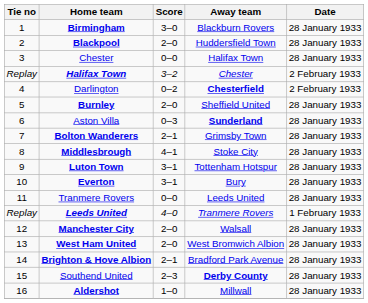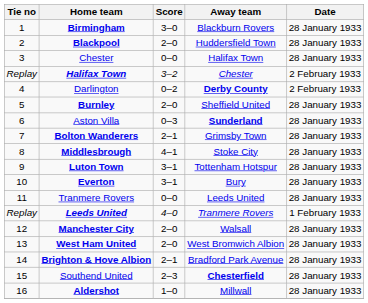 <table class="wikitable" style="text-align: center">
 <tr>
 <th>Tie no</th>
 <th>Home team</th>
 <th>Score</th>
 <th>Away team</th>
 <th>Date</th>
 </tr>
 <tr>
 <td>1</td>
 <td><strong><a href='#'>Birmingham</a></strong></td>
 <td>3–0</td>
 <td><a href='#'>Blackburn Rovers</a></td>
 <td>28 January 1933</td>
 </tr>
 <tr>
 <td>2</td>
 <td><strong><a href='#'>Blackpool</a></strong></td>
 <td>2–0</td>
 <td><a href='#'>Huddersfield Town</a></td>
 <td>28 January 1933</td>
 </tr>
 <tr>
 <td>3</td>
 <td><a href='#'>Chester</a></td>
 <td>0–0</td>
 <td><a href='#'>Halifax Town</a></td>
 <td>28 January 1933</td>
 </tr>
 <tr>
 <td><em>Replay</em></td>
 <td><strong><em><a href='#'>Halifax Town</a></em></strong></td>
 <td><em>3–2</em></td>
 <td><em><a href='#'>Chester</a></em></td>
 <td>2 February 1933</td>
 </tr>
 <tr>
 <td>4</td>
 <td><a href='#'>Darlington</a></td>
 <td>0–2</td>
-<td><strong><a href='#'>Chesterfield</a></strong></td>
+<td><strong><a href='#'>Derby County</a></strong></td>
 <td>2 February 1933</td>
 </tr>
 <tr>
 <td>5</td>
 <td><strong><a href='#'>Burnley</a></strong></td>
 <td>2–0</td>
 <td><a href='#'>Sheffield United</a></td>
 <td>28 January 1933</td>
 </tr>
 <tr>
 <td>6</td>
 <td><a href='#'>Aston Villa</a></td>
 <td>0–3</td>
 <td><strong><a href='#'>Sunderland</a></strong></td>
 <td>28 January 1933</td>
 </tr>
 <tr>
 <td>7</td>
 <td><strong><a href='#'>Bolton Wanderers</a></strong></td>
 <td>2–1</td>
 <td><a href='#'>Grimsby Town</a></td>
 <td>28 January 1933</td>
 </tr>
 <tr>
 <td>8</td>
 <td><strong><a href='#'>Middlesbrough</a></strong></td>
 <td>4–1</td>
 <td><a href='#'>Stoke City</a></td>
 <td>28 January 1933</td>
 </tr>
 <tr>
 <td>9</td>
 <td><strong><a href='#'>Luton Town</a></strong></td>
 <td>3–1</td>
 <td><a href='#'>Tottenham Hotspur</a></td>
 <td>28 January 1933</td>
 </tr>
 <tr>
 <td>10</td>
 <td><strong><a href='#'>Everton</a></strong></td>
 <td>3–1</td>
 <td><a href='#'>Bury</a></td>
 <td>28 January 1933</td>
 </tr>
 <tr>
 <td>11</td>
 <td><a href='#'>Tranmere Rovers</a></td>
 <td>0–0</td>
 <td><a href='#'>Leeds United</a></td>
 <td>28 January 1933</td>
 </tr>
 <tr>
 <td><em>Replay</em></td>
 <td><strong><em><a href='#'>Leeds United</a></em></strong></td>
 <td><em>4–0</em></td>
 <td><em><a href='#'>Tranmere Rovers</a></em></td>
 <td>1 February 1933</td>
 </tr>
 <tr>
 <td>12</td>
 <td><strong><a href='#'>Manchester City</a></strong></td>
 <td>2–0</td>
 <td><a href='#'>Walsall</a></td>
 <td>28 January 1933</td>
 </tr>
 <tr>
 <td>13</td>
 <td><strong><a href='#'>West Ham United</a></strong></td>
 <td>2–0</td>
 <td><a href='#'>West Bromwich Albion</a></td>
 <td>28 January 1933</td>
 </tr>
 <tr>
 <td>14</td>
 <td><strong><a href='#'>Brighton & Hove Albion</a></strong></td>
 <td>2–1</td>
 <td><a href='#'>Bradford Park Avenue</a></td>
 <td>28 January 1933</td>
 </tr>
 <tr>
 <td>15</td>
 <td><a href='#'>Southend United</a></td>
 <td>2–3</td>
-<td><strong><a href='#'>Derby County</a></strong></td>
+<td><strong><a href='#'>Chesterfield</a></strong></td>
 <td>28 January 1933</td>
 </tr>
 <tr>
 <td>16</td>
 <td><strong><a href='#'>Aldershot</a></strong></td>
 <td>1–0</td>
 <td><a href='#'>Millwall</a></td>
 <td>28 January 1933</td>
 </tr>
 <tr>
 </tr>
 </table>
